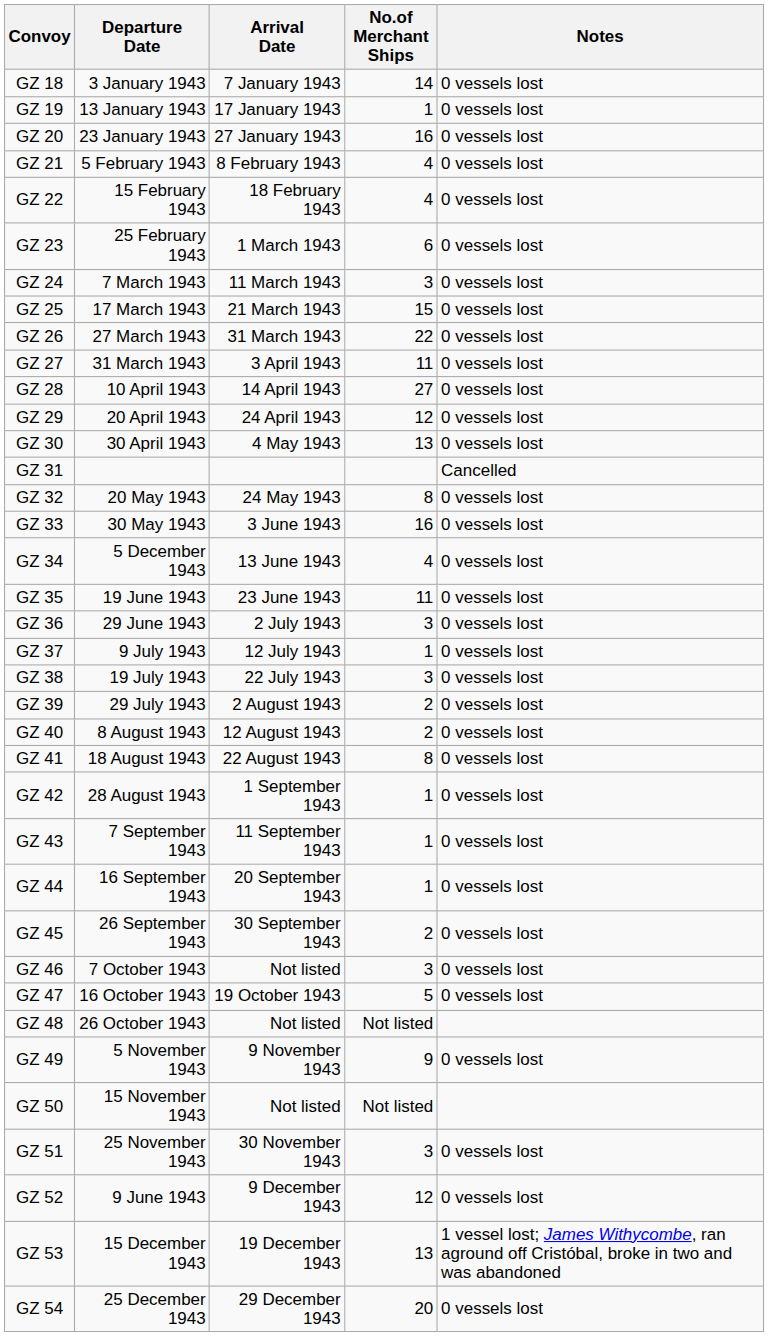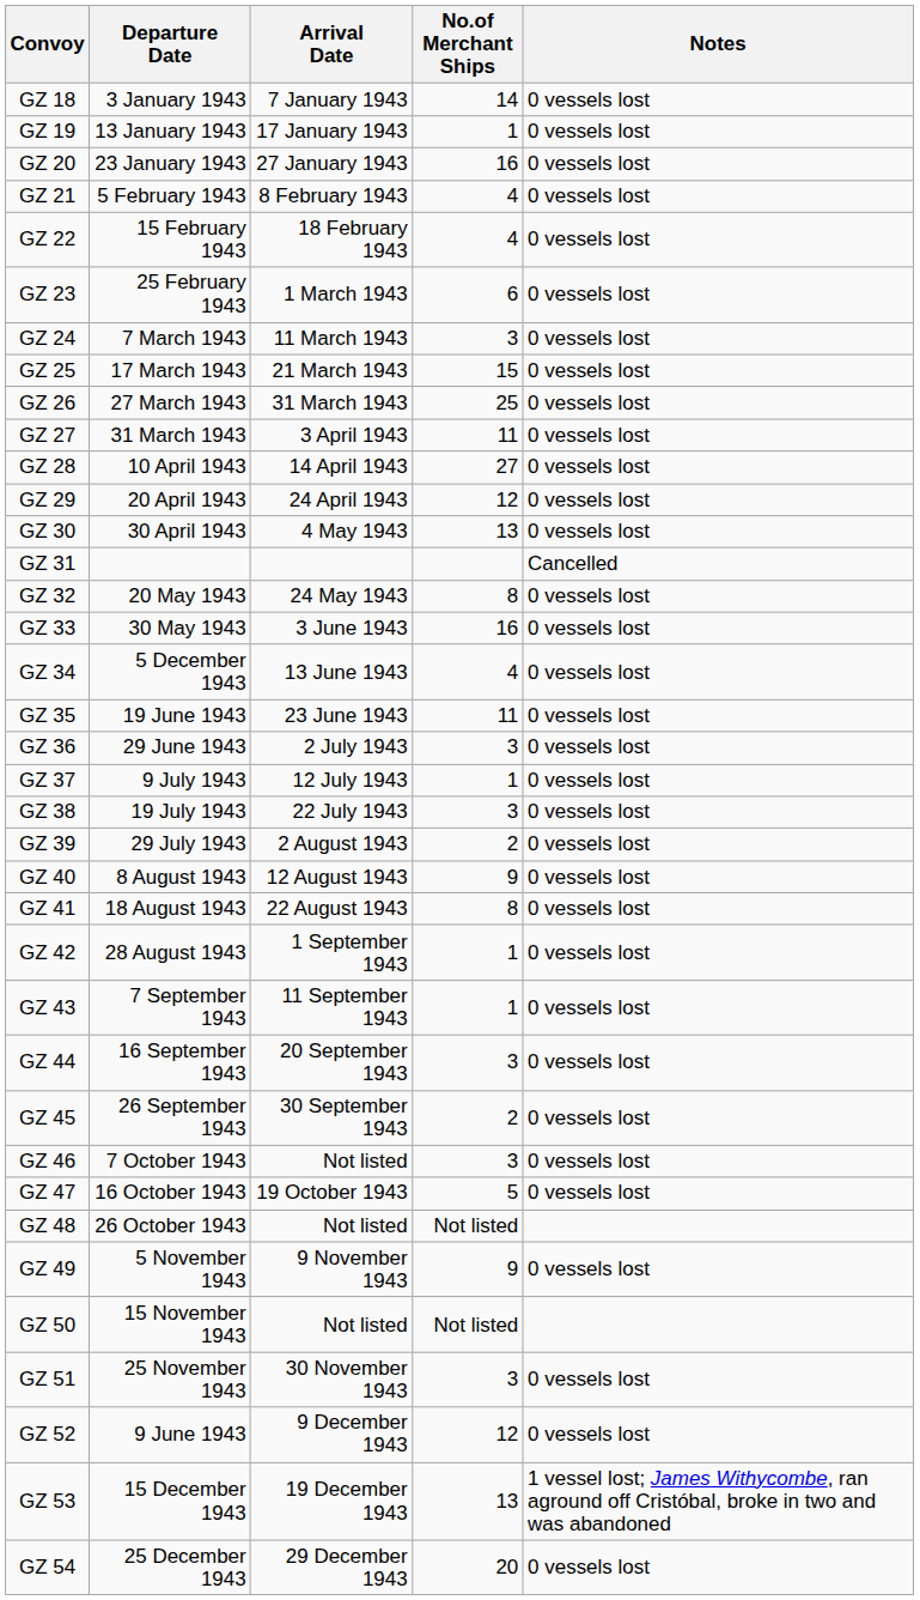 <table class="wikitable sortable">
 <tr>
 <th scope="col" width="50px">Convoy</th>
 <th scope="col" width="120px">Departure<br>Date</th>
 <th scope="col" width="120px">Arrival<br>Date</th>
 <th scope="col" width="80px">No.of Merchant Ships</th>
 <th scope="col" width="300px">Notes</th>
 </tr>
 <tr>
 <td align="center">GZ 18</td>
 <td align="right">3 January 1943</td>
 <td align="right">7 January 1943</td>
 <td align="right">14</td>
 <td align="left">0 vessels lost</td>
 </tr>
 <tr>
 <td align="center">GZ 19</td>
 <td align="right">13 January 1943</td>
 <td align="right">17 January 1943</td>
 <td align="right">1</td>
 <td align="left">0 vessels lost</td>
 </tr>
 <tr>
 <td align="center">GZ 20</td>
 <td align="right">23 January 1943</td>
 <td align="right">27 January 1943</td>
 <td align="right">16</td>
 <td align="left">0 vessels lost</td>
 </tr>
 <tr>
 <td align="center">GZ 21</td>
 <td align="right">5 February 1943</td>
 <td align="right">8 February 1943</td>
 <td align="right">4</td>
 <td align="left">0 vessels lost</td>
 </tr>
 <tr>
 <td align="center">GZ 22</td>
 <td align="right">15 February 1943</td>
 <td align="right">18 February 1943</td>
 <td align="right">4</td>
 <td align="left">0 vessels lost</td>
 </tr>
 <tr>
 <td align="center">GZ 23</td>
 <td align="right">25 February 1943</td>
 <td align="right">1 March 1943</td>
 <td align="right">6</td>
 <td align="left">0 vessels lost</td>
 </tr>
 <tr>
 <td align="center">GZ 24</td>
 <td align="right">7 March 1943</td>
 <td align="right">11 March 1943</td>
 <td align="right">3</td>
 <td align="left">0 vessels lost</td>
 </tr>
 <tr>
 <td align="center">GZ 25</td>
 <td align="right">17 March 1943</td>
 <td align="right">21 March 1943</td>
 <td align="right">15</td>
 <td align="left">0 vessels lost</td>
 </tr>
 <tr>
 <td align="center">GZ 26</td>
 <td align="right">27 March 1943</td>
 <td align="right">31 March 1943</td>
-<td align="right">22</td>
+<td align="right">25</td>
 <td align="left">0 vessels lost</td>
 </tr>
 <tr>
 <td align="center">GZ 27</td>
 <td align="right">31 March 1943</td>
 <td align="right">3 April 1943</td>
 <td align="right">11</td>
 <td align="left">0 vessels lost</td>
 </tr>
 <tr>
 <td align="center">GZ 28</td>
 <td align="right">10 April 1943</td>
 <td align="right">14 April 1943</td>
 <td align="right">27</td>
 <td align="left">0 vessels lost</td>
 </tr>
 <tr>
 <td align="center">GZ 29</td>
 <td align="right">20 April 1943</td>
 <td align="right">24 April 1943</td>
 <td align="right">12</td>
 <td align="left">0 vessels lost</td>
 </tr>
 <tr>
 <td align="center">GZ 30</td>
 <td align="right">30 April 1943</td>
 <td align="right">4 May 1943</td>
 <td align="right">13</td>
 <td align="left">0 vessels lost</td>
 </tr>
 <tr>
 <td align="center">GZ 31</td>
 <td align="right"></td>
 <td align="right"></td>
 <td align="right"></td>
 <td align="left">Cancelled</td>
 </tr>
 <tr>
 <td align="center">GZ 32</td>
 <td align="right">20 May 1943</td>
 <td align="right">24 May 1943</td>
 <td align="right">8</td>
 <td align="left">0 vessels lost</td>
 </tr>
 <tr>
 <td align="center">GZ 33</td>
 <td align="right">30 May 1943</td>
 <td align="right">3 June 1943</td>
 <td align="right">16</td>
 <td align="left">0 vessels lost</td>
 </tr>
 <tr>
 <td align="center">GZ 34</td>
 <td align="right">5 December 1943</td>
 <td align="right">13 June 1943</td>
 <td align="right">4</td>
 <td align="left">0 vessels lost</td>
 </tr>
 <tr>
 <td align="center">GZ 35</td>
 <td align="right">19 June 1943</td>
 <td align="right">23 June 1943</td>
 <td align="right">11</td>
 <td align="left">0 vessels lost</td>
 </tr>
 <tr>
 <td align="center">GZ 36</td>
 <td align="right">29 June 1943</td>
 <td align="right">2 July 1943</td>
 <td align="right">3</td>
 <td align="left">0 vessels lost</td>
 </tr>
 <tr>
 <td align="center">GZ 37</td>
 <td align="right">9 July 1943</td>
 <td align="right">12 July 1943</td>
 <td align="right">1</td>
 <td align="left">0 vessels lost</td>
 </tr>
 <tr>
 <td align="center">GZ 38</td>
 <td align="right">19 July 1943</td>
 <td align="right">22 July 1943</td>
 <td align="right">3</td>
 <td align="left">0 vessels lost</td>
 </tr>
 <tr>
 <td align="center">GZ 39</td>
 <td align="right">29 July 1943</td>
 <td align="right">2 August 1943</td>
 <td align="right">2</td>
 <td align="left">0 vessels lost</td>
 </tr>
 <tr>
 <td align="center">GZ 40</td>
 <td align="right">8 August 1943</td>
 <td align="right">12 August 1943</td>
-<td align="right">2</td>
+<td align="right">9</td>
 <td align="left">0 vessels lost</td>
 </tr>
 <tr>
 <td align="center">GZ 41</td>
 <td align="right">18 August 1943</td>
 <td align="right">22 August 1943</td>
 <td align="right">8</td>
 <td align="left">0 vessels lost</td>
 </tr>
 <tr>
 <td align="center">GZ 42</td>
 <td align="right">28 August 1943</td>
 <td align="right">1 September 1943</td>
 <td align="right">1</td>
 <td align="left">0 vessels lost</td>
 </tr>
 <tr>
 <td align="center">GZ 43</td>
 <td align="right">7 September 1943</td>
 <td align="right">11 September 1943</td>
 <td align="right">1</td>
 <td align="left">0 vessels lost</td>
 </tr>
 <tr>
 <td align="center">GZ 44</td>
 <td align="right">16 September 1943</td>
 <td align="right">20 September 1943</td>
-<td align="right">1</td>
+<td align="right">3</td>
 <td align="left">0 vessels lost</td>
 </tr>
 <tr>
 <td align="center">GZ 45</td>
 <td align="right">26 September 1943</td>
 <td align="right">30 September 1943</td>
 <td align="right">2</td>
 <td align="left">0 vessels lost</td>
 </tr>
 <tr>
 <td align="center">GZ 46</td>
 <td align="right">7 October 1943</td>
 <td align="right">Not listed</td>
 <td align="right">3</td>
 <td align="left">0 vessels lost</td>
 </tr>
 <tr>
 <td align="center">GZ 47</td>
 <td align="right">16 October 1943</td>
 <td align="right">19 October 1943</td>
 <td align="right">5</td>
 <td align="left">0 vessels lost</td>
 </tr>
 <tr>
 <td align="center">GZ 48</td>
 <td align="right">26 October 1943</td>
 <td align="right">Not listed</td>
 <td align="right">Not listed</td>
 <td align="left"></td>
 </tr>
 <tr>
 <td align="center">GZ 49</td>
 <td align="right">5 November 1943</td>
 <td align="right">9 November 1943</td>
 <td align="right">9</td>
 <td align="left">0 vessels lost</td>
 </tr>
 <tr>
 <td align="center">GZ 50</td>
 <td align="right">15 November 1943</td>
 <td align="right">Not listed</td>
 <td align="right">Not listed</td>
 <td align="left"></td>
 </tr>
 <tr>
 <td align="center">GZ 51</td>
 <td align="right">25 November 1943</td>
 <td align="right">30 November 1943</td>
 <td align="right">3</td>
 <td align="left">0 vessels lost</td>
 </tr>
 <tr>
 <td align="center">GZ 52</td>
 <td align="right">9 June 1943</td>
 <td align="right">9 December 1943</td>
 <td align="right">12</td>
 <td align="left">0 vessels lost</td>
 </tr>
 <tr>
 <td align="center">GZ 53</td>
 <td align="right">15 December 1943</td>
 <td align="right">19 December 1943</td>
 <td align="right">13</td>
 <td align="left">1 vessel lost; <a href='#'><em>James Withycombe</em></a>, ran aground off Cristóbal, broke in two and was abandoned</td>
 </tr>
 <tr>
 <td align="center">GZ 54</td>
 <td align="right">25 December 1943</td>
 <td align="right">29 December 1943</td>
 <td align="right">20</td>
 <td align="left">0 vessels lost</td>
 </tr>
 <tr>
 </tr>
 </table>
